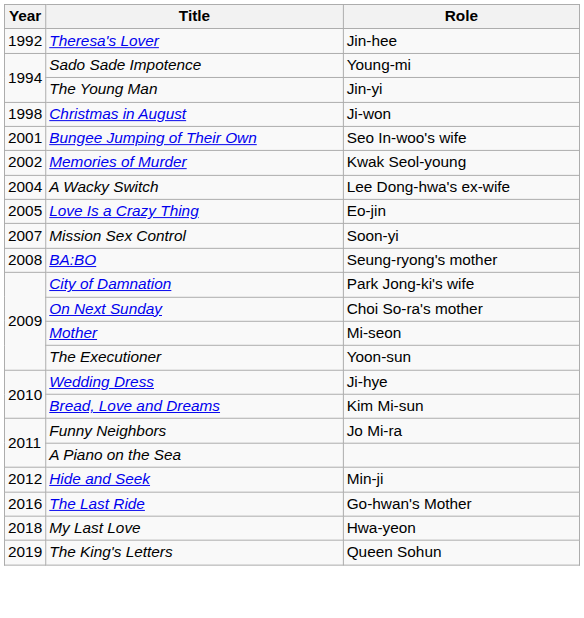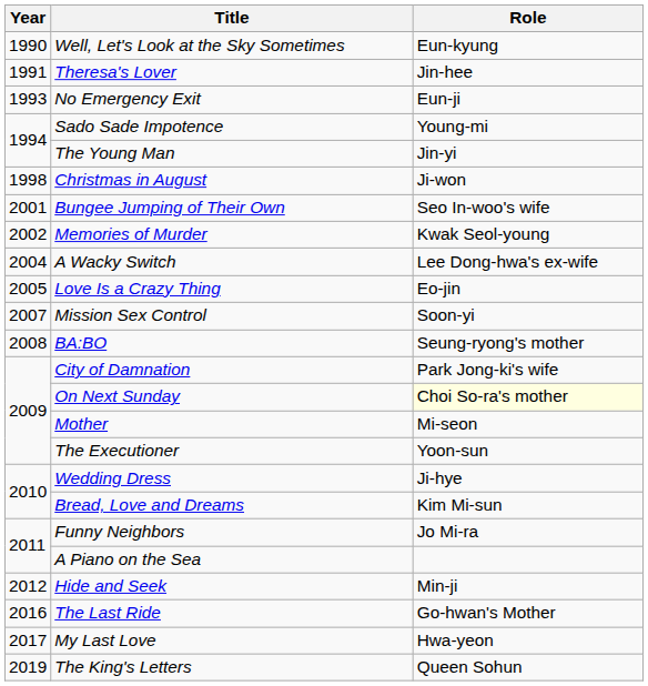 <table class="wikitable" style="width:600px">
 <tr>
 <th width=10>Year</th>
 <th>Title</th>
 <th>Role</th>
 </tr>
 <tr>
-<td>1992</td>
+<td>1990</td>
+<td><em>Well, Let's Look at the Sky Sometimes</em></td>
+<td>Eun-kyung</td>
+</tr>
+<tr>
+<td>1991</td>
 <td><em><a href='#'>Theresa's Lover</a></em></td>
 <td>Jin-hee</td>
+</tr>
+<tr>
+<td>1993</td>
+<td><em>No Emergency Exit</em></td>
+<td>Eun-ji</td>
 </tr>
 <tr>
 <td rowspan=2>1994</td>
 <td><em>Sado Sade Impotence</em> </td>
 <td>Young-mi</td>
 </tr>
 <tr>
 <td><em>The Young Man</em></td>
 <td>Jin-yi</td>
 </tr>
 <tr>
 <td>1998</td>
 <td><em><a href='#'>Christmas in August</a></em></td>
 <td>Ji-won</td>
 </tr>
 <tr>
 <td>2001</td>
 <td><em><a href='#'>Bungee Jumping of Their Own</a></em></td>
 <td>Seo In-woo's wife</td>
 </tr>
 <tr>
 <td>2002</td>
 <td><em><a href='#'>Memories of Murder</a></em></td>
 <td>Kwak Seol-young</td>
 </tr>
 <tr>
 <td>2004</td>
 <td><em>A Wacky Switch</em></td>
 <td>Lee Dong-hwa's ex-wife</td>
 </tr>
 <tr>
 <td>2005</td>
 <td><em><a href='#'>Love Is a Crazy Thing</a></em></td>
 <td>Eo-jin</td>
 </tr>
 <tr>
 <td>2007</td>
 <td><em>Mission Sex Control</em></td>
 <td>Soon-yi</td>
 </tr>
 <tr>
 <td>2008</td>
 <td><em><a href='#'>BA:BO</a></em></td>
 <td>Seung-ryong's mother</td>
 </tr>
 <tr>
 <td rowspan=4>2009</td>
 <td><em><a href='#'>City of Damnation</a></em></td>
 <td>Park Jong-ki's wife</td>
 </tr>
 <tr>
 <td><em><a href='#'>On Next Sunday</a></em></td>
-<td>Choi So-ra's mother</td>
+<td style="background: lightyellow;">Choi So-ra's mother</td>
 </tr>
 <tr>
 <td><em><a href='#'>Mother</a></em></td>
 <td>Mi-seon</td>
 </tr>
 <tr>
 <td><em>The Executioner</em></td>
 <td>Yoon-sun</td>
 </tr>
 <tr>
 <td rowspan=2>2010</td>
 <td><em><a href='#'>Wedding Dress</a></em></td>
 <td>Ji-hye</td>
 </tr>
 <tr>
 <td><em><a href='#'>Bread, Love and Dreams</a></em></td>
 <td>Kim Mi-sun</td>
 </tr>
 <tr>
 <td rowspan=2>2011</td>
 <td><em>Funny Neighbors</em></td>
 <td>Jo Mi-ra</td>
 </tr>
 <tr>
 <td><em>A Piano on the Sea</em></td>
 <td></td>
 </tr>
 <tr>
 <td>2012</td>
 <td><em><a href='#'>Hide and Seek</a></em></td>
 <td>Min-ji</td>
 </tr>
 <tr>
 <td>2016</td>
 <td><em><a href='#'>The Last Ride</a></em></td>
 <td>Go-hwan's Mother</td>
 </tr>
 <tr>
-<td>2018</td>
+<td>2017</td>
 <td><em>My Last Love</em></td>
 <td>Hwa-yeon</td>
 </tr>
 <tr>
 <td>2019</td>
 <td><em>The King's Letters </em></td>
 <td>Queen Sohun</td>
 </tr>
 </table>
